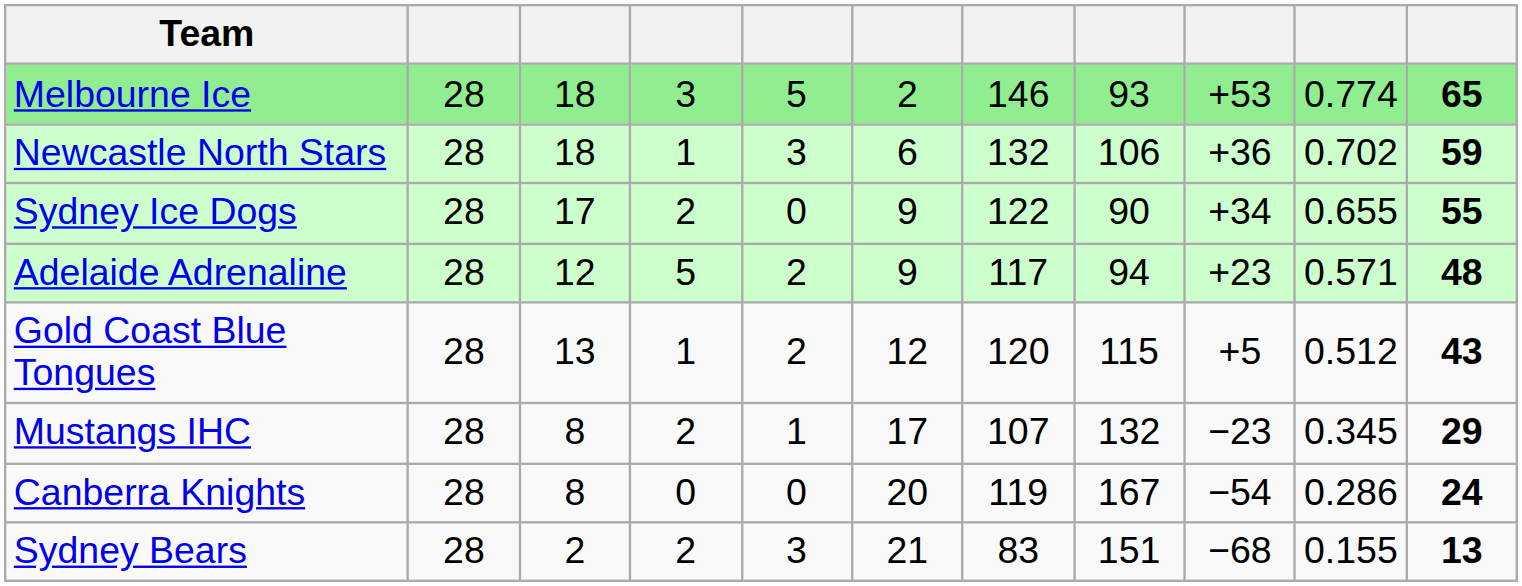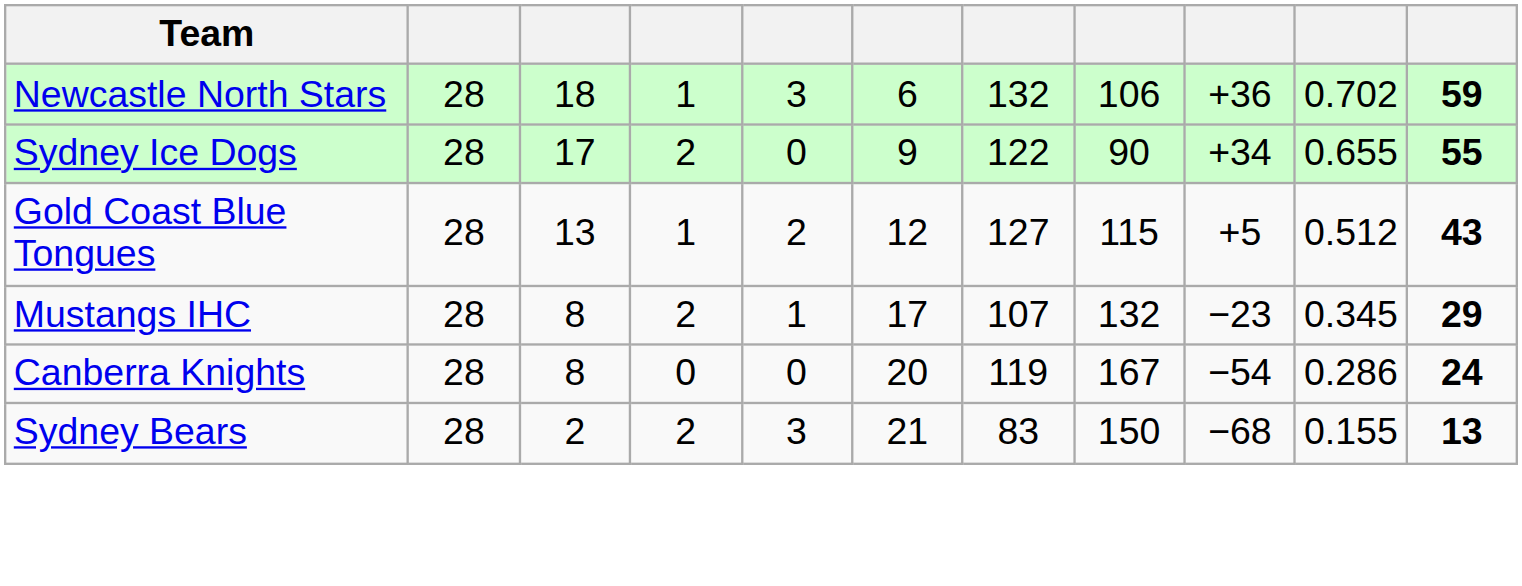 <table class="wikitable" style="text-align:center;">
 <tr>
 <th width=165>Team</th>
 <th width=40></th>
 <th width=40></th>
 <th width=40></th>
 <th width=40></th>
 <th width=40></th>
 <th width=40></th>
 <th width=40></th>
 <th width=40></th>
 <th width=40></th>
 <th width=40></th>
-</tr>
-<tr bgcolor="#90EE90">
-<td style="text-align:left;"><a href='#'>Melbourne Ice</a></td>
-<td>28</td>
-<td>18</td>
-<td>3</td>
-<td>5</td>
-<td>2</td>
-<td>146</td>
-<td>93</td>
-<td>+53</td>
-<td>0.774</td>
-<td><strong>65</strong></td>
 </tr>
 <tr bgcolor="#ccffcc">
 <td style="text-align:left;"><a href='#'>Newcastle North Stars</a></td>
 <td>28</td>
 <td>18</td>
 <td>1</td>
 <td>3</td>
 <td>6</td>
 <td>132</td>
 <td>106</td>
 <td>+36</td>
 <td>0.702</td>
 <td><strong>59</strong></td>
 </tr>
 <tr bgcolor="#ccffcc">
 <td style="text-align:left;"><a href='#'>Sydney Ice Dogs</a></td>
 <td>28</td>
 <td>17</td>
 <td>2</td>
 <td>0</td>
 <td>9</td>
 <td>122</td>
 <td>90</td>
 <td>+34</td>
 <td>0.655</td>
 <td><strong>55</strong></td>
 </tr>
-<tr bgcolor="#ccffcc">
-<td style="text-align:left;"><a href='#'>Adelaide Adrenaline</a></td>
-<td>28</td>
-<td>12</td>
-<td>5</td>
-<td>2</td>
-<td>9</td>
-<td>117</td>
-<td>94</td>
-<td>+23</td>
-<td>0.571</td>
-<td><strong>48</strong></td>
-</tr>
 <tr>
 <td style="text-align:left;"><a href='#'>Gold Coast Blue Tongues</a></td>
 <td>28</td>
 <td>13</td>
 <td>1</td>
 <td>2</td>
 <td>12</td>
-<td>120</td>
+<td>127</td>
 <td>115</td>
 <td>+5</td>
 <td>0.512</td>
 <td><strong>43</strong></td>
 </tr>
 <tr>
 <td style="text-align:left;"><a href='#'>Mustangs IHC</a></td>
 <td>28</td>
 <td>8</td>
 <td>2</td>
 <td>1</td>
 <td>17</td>
 <td>107</td>
 <td>132</td>
 <td>−23</td>
 <td>0.345</td>
 <td><strong>29</strong></td>
 </tr>
 <tr>
 <td style="text-align:left;"><a href='#'>Canberra Knights</a></td>
 <td>28</td>
 <td>8</td>
 <td>0</td>
 <td>0</td>
 <td>20</td>
 <td>119</td>
 <td>167</td>
 <td>−54</td>
 <td>0.286</td>
 <td><strong>24</strong></td>
 </tr>
 <tr>
 <td style="text-align:left;"><a href='#'>Sydney Bears</a></td>
 <td>28</td>
 <td>2</td>
 <td>2</td>
 <td>3</td>
 <td>21</td>
 <td>83</td>
-<td>151</td>
+<td>150</td>
 <td>−68</td>
 <td>0.155</td>
 <td><strong>13</strong></td>
 </tr>
 </table>
